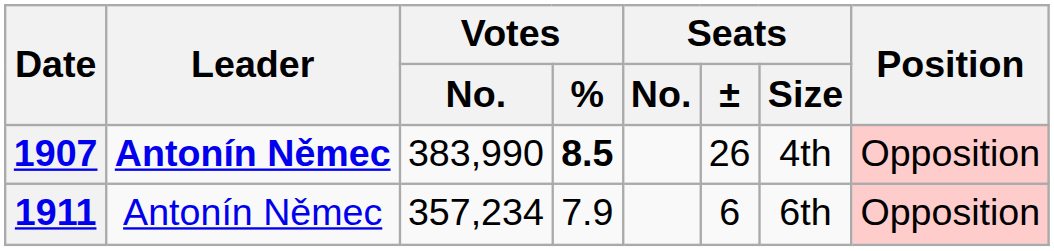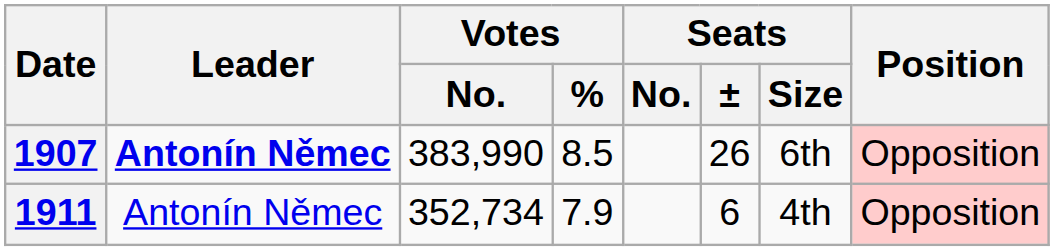 <table class="wikitable" style=text-align:center>
 <tr>
 <th rowspan="2">Date</th>
 <th rowspan="2">Leader</th>
 <th colspan="2">Votes</th>
 <th colspan="3">Seats</th>
 <th rowspan="2">Position</th>
 </tr>
 <tr>
 <th>No.</th>
 <th>%</th>
 <th>No.</th>
 <th>±</th>
 <th>Size</th>
 </tr>
 <tr>
 <th><a href='#'>1907</a></th>
 <td><strong><a href='#'>Antonín Němec</a></strong></td>
 <td>383,990</td>
-<td><strong>8.5</strong></td>
+<td>8.5</td>
 <td></td>
 <td> 26</td>
-<td>4th</td>
+<td>6th</td>
 <td style="background:#fcc;" align=center>Opposition</td>
 </tr>
 <tr>
 <th><a href='#'>1911</a></th>
 <td><a href='#'>Antonín Němec</a></td>
-<td>357,234</td>
+<td>352,734</td>
 <td>7.9</td>
 <td></td>
 <td> 6</td>
-<td>6th</td>
+<td>4th</td>
 <td style="background:#fcc;" align=center>Opposition</td>
 </tr>
 </table>
